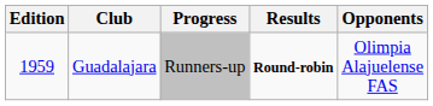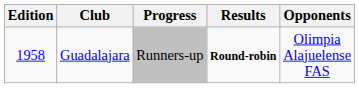 <table class="wikitable" style="text-align: center;">
 <tr>
 <th>Edition</th>
 <th>Club</th>
 <th>Progress</th>
 <th>Results</th>
 <th>Opponents</th>
 </tr>
 <tr>
-<td><a href='#'>1959</a></td>
+<td><a href='#'>1958</a></td>
 <td><a href='#'>Guadalajara</a></td>
 <td bgcolor="silver">Runners-up</td>
 <td><strong><small>Round-robin</small></strong></td>
 <td> <a href='#'>Olimpia</a><br> <a href='#'>Alajuelense</a><br> <a href='#'>FAS</a></td>
 </tr>
 </table>
